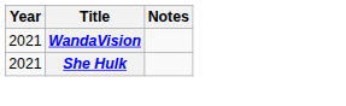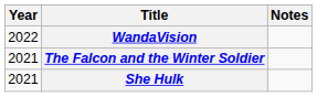 <table class="wikitable plainrowheaders">
 <tr>
 <th>Year</th>
 <th>Title</th>
 <th>Notes</th>
 </tr>
 <tr>
+<td>2022</td>
+<th scope="row"><em><a href='#'>WandaVision</a></em></th>
+<td></td>
+</tr>
+<tr>
 <td>2021</td>
-<th scope="row"><em><a href='#'>WandaVision</a></em></th>
+<th scope="row"><em><a href='#'>The Falcon and the Winter Soldier</a></em></th>
 <td></td>
 </tr>
 <tr>
 <td>2021</td>
 <th scope="row"><em><a href='#'>She Hulk</a></em></th>
 <td></td>
 </tr>
 </table>
